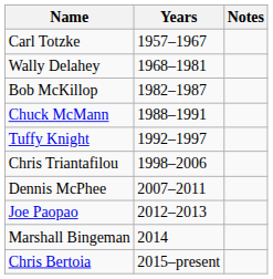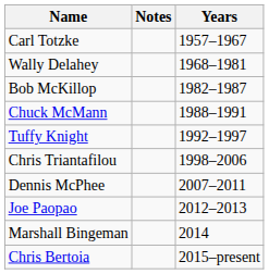 <table class="wikitable">
 <tr>
 <th>Name</th>
+<th>Notes</th>
 <th>Years</th>
-<th>Notes</th>
 </tr>
 <tr>
 <td>Carl Totzke</td>
+<td></td>
 <td>1957–1967</td>
-<td></td>
 </tr>
 <tr>
 <td>Wally Delahey</td>
+<td></td>
 <td>1968–1981</td>
-<td></td>
 </tr>
 <tr>
 <td>Bob McKillop</td>
+<td></td>
 <td>1982–1987</td>
-<td></td>
 </tr>
 <tr>
 <td><a href='#'>Chuck McMann</a></td>
+<td></td>
 <td>1988–1991</td>
-<td></td>
 </tr>
 <tr>
 <td><a href='#'>Tuffy Knight</a></td>
+<td></td>
 <td>1992–1997</td>
-<td></td>
 </tr>
 <tr>
 <td>Chris Triantafilou</td>
+<td></td>
 <td>1998–2006</td>
-<td></td>
 </tr>
 <tr>
 <td>Dennis McPhee</td>
+<td></td>
 <td>2007–2011</td>
-<td></td>
 </tr>
 <tr>
 <td><a href='#'>Joe Paopao</a></td>
+<td></td>
 <td>2012–2013</td>
-<td></td>
 </tr>
 <tr>
 <td>Marshall Bingeman</td>
+<td></td>
 <td>2014</td>
-<td></td>
 </tr>
 <tr>
 <td><a href='#'>Chris Bertoia</a></td>
+<td></td>
 <td>2015–present</td>
-<td></td>
 </tr>
 </table>
